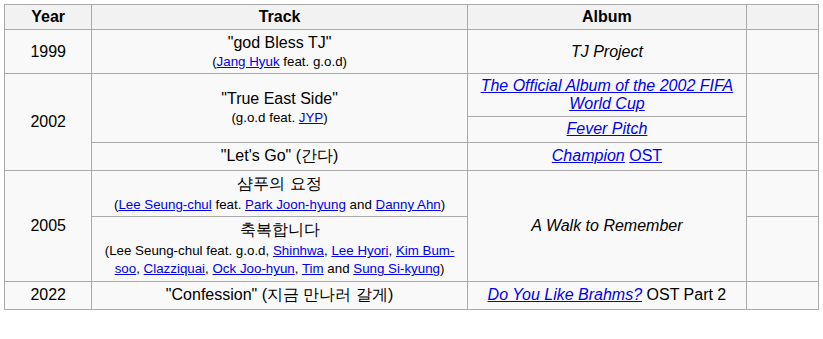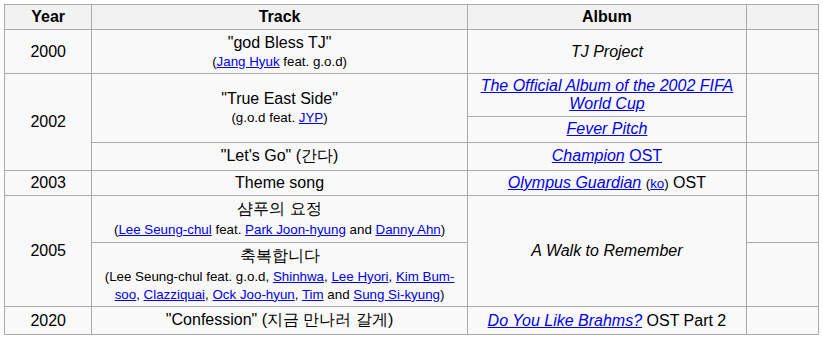 <table class="wikitable" style="text-align:center;">
 <tr>
 <th style="width:5em;">Year</th>
 <th style="width:23em;">Track</th>
 <th style="width:17em;">Album</th>
 <th style="width:4em;"></th>
 </tr>
 <tr>
-<td>1999</td>
+<td>2000</td>
 <td>"god Bless TJ"<br><small>(<a href='#'>Jang Hyuk</a> feat. g.o.d)</small></td>
 <td><em>TJ Project</em></td>
 <td></td>
 </tr>
 <tr>
 <td rowspan="3">2002</td>
 <td rowspan="2">"True East Side"<br><small>(g.o.d feat. <a href='#'>JYP</a>)</small></td>
 <td><em><a href='#'>The Official Album of the 2002 FIFA World Cup</a></em></td>
 <td rowspan="2"></td>
 </tr>
 <tr>
 <td><em><a href='#'>Fever Pitch</a></em></td>
 </tr>
 <tr>
 <td>"Let's Go" (간다)</td>
 <td><em><a href='#'>Champion</a></em> <a href='#'>OST</a></td>
 <td></td>
 </tr>
 <tr>
+<td>2003</td>
+<td>Theme song</td>
+<td><em><a href='#'>Olympus Guardian</a></em> <small>(<a href='#'>ko</a>)</small> OST</td>
+<td></td>
+</tr>
+<tr>
 <td rowspan="2">2005</td>
 <td>샴푸의 요정 <br><small>(<a href='#'>Lee Seung-chul</a> feat. <a href='#'>Park Joon-hyung</a> and <a href='#'>Danny Ahn</a>)</small></td>
 <td rowspan="2"><em>A Walk to Remember</em></td>
 <td></td>
 </tr>
 <tr>
 <td>축복합니다 <br><small>(Lee Seung-chul feat. g.o.d, <a href='#'>Shinhwa</a>, <a href='#'>Lee Hyori</a>, <a href='#'>Kim Bum-soo</a>, <a href='#'>Clazziquai</a>, <a href='#'>Ock Joo-hyun</a>, <a href='#'>Tim</a> and <a href='#'>Sung Si-kyung</a>)</small></td>
 <td></td>
 </tr>
 <tr>
-<td>2022</td>
+<td>2020</td>
 <td>"Confession" (지금 만나러 갈게)</td>
 <td><em><a href='#'>Do You Like Brahms?</a></em> OST Part 2</td>
 <td></td>
 </tr>
 </table>
